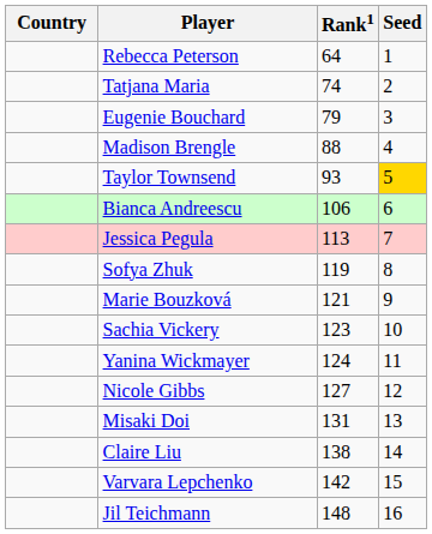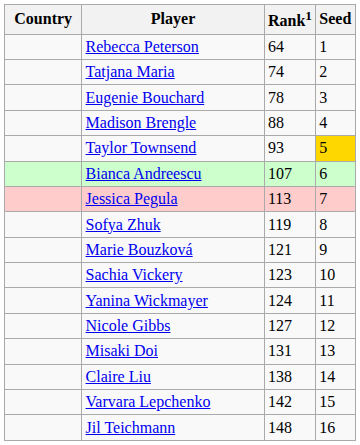 <table class="sortable wikitable">
 <tr>
 <th width="70">Country</th>
 <th width="175">Player</th>
 <th>Rank<sup>1</sup></th>
 <th>Seed</th>
 </tr>
 <tr>
 <td></td>
 <td><a href='#'>Rebecca Peterson</a></td>
 <td>64</td>
 <td>1</td>
 </tr>
 <tr>
 <td></td>
 <td><a href='#'>Tatjana Maria</a></td>
 <td>74</td>
 <td>2</td>
 </tr>
 <tr>
 <td></td>
 <td><a href='#'>Eugenie Bouchard</a></td>
-<td>79</td>
+<td>78</td>
 <td>3</td>
 </tr>
 <tr>
 <td></td>
 <td><a href='#'>Madison Brengle</a></td>
 <td>88</td>
 <td>4</td>
 </tr>
 <tr>
 <td></td>
 <td><a href='#'>Taylor Townsend</a></td>
 <td>93</td>
 <td style="background: gold;">5</td>
 </tr>
 <tr style="background:#cfc;">
 <td></td>
 <td><a href='#'>Bianca Andreescu</a></td>
-<td>106</td>
+<td>107</td>
 <td>6</td>
 </tr>
 <tr style="background:#fcc;">
 <td></td>
 <td><a href='#'>Jessica Pegula</a></td>
 <td>113</td>
 <td>7</td>
 </tr>
 <tr>
 <td></td>
 <td><a href='#'>Sofya Zhuk</a></td>
 <td>119</td>
 <td>8</td>
 </tr>
 <tr>
 <td></td>
 <td><a href='#'>Marie Bouzková</a></td>
 <td>121</td>
 <td>9</td>
 </tr>
 <tr>
 <td></td>
 <td><a href='#'>Sachia Vickery</a></td>
 <td>123</td>
 <td>10</td>
 </tr>
 <tr>
 <td></td>
 <td><a href='#'>Yanina Wickmayer</a></td>
 <td>124</td>
 <td>11</td>
 </tr>
 <tr>
 <td></td>
 <td><a href='#'>Nicole Gibbs</a></td>
 <td>127</td>
 <td>12</td>
 </tr>
 <tr>
 <td></td>
 <td><a href='#'>Misaki Doi</a></td>
 <td>131</td>
 <td>13</td>
 </tr>
 <tr>
 <td></td>
 <td><a href='#'>Claire Liu</a></td>
 <td>138</td>
 <td>14</td>
 </tr>
 <tr>
 <td></td>
 <td><a href='#'>Varvara Lepchenko</a></td>
 <td>142</td>
 <td>15</td>
 </tr>
 <tr>
 <td></td>
 <td><a href='#'>Jil Teichmann</a></td>
 <td>148</td>
 <td>16</td>
 </tr>
 </table>
